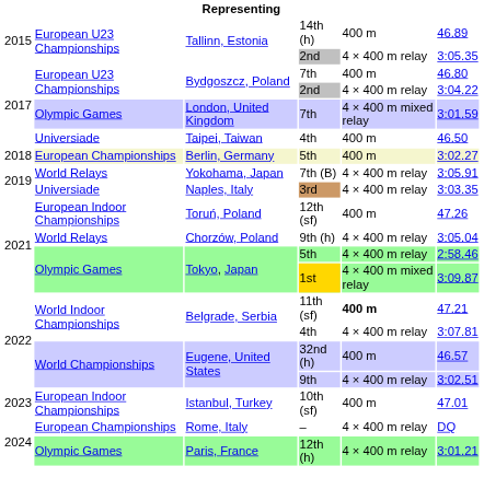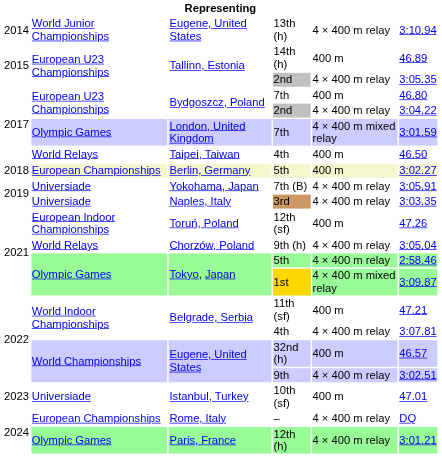 <table>
 <tr>
 <th colspan="6">Representing </th>
+</tr>
+<tr>
+<td>2014</td>
+<td><a href='#'>World Junior Championships</a></td>
+<td><a href='#'>Eugene, United States</a></td>
+<td>13th (h)</td>
+<td>4 × 400 m relay</td>
+<td><a href='#'>3:10.94</a></td>
 </tr>
 <tr>
 <td rowspan=2>2015</td>
 <td rowspan=2><a href='#'>European U23 Championships</a></td>
 <td rowspan=2><a href='#'>Tallinn, Estonia</a></td>
 <td>14th (h)</td>
 <td>400 m</td>
 <td><a href='#'>46.89</a></td>
 </tr>
 <tr>
 <td bgcolor=silver>2nd</td>
 <td>4 × 400 m relay</td>
 <td><a href='#'>3:05.35</a></td>
 </tr>
 <tr>
 <td rowspan=4>2017</td>
 <td rowspan=2><a href='#'>European U23 Championships</a></td>
 <td rowspan=2><a href='#'>Bydgoszcz, Poland</a></td>
 <td>7th</td>
 <td>400 m</td>
 <td><a href='#'>46.80</a></td>
 </tr>
 <tr>
 <td bgcolor=silver>2nd</td>
 <td>4 × 400 m relay</td>
 <td><a href='#'>3:04.22</a></td>
 </tr>
 <tr bgcolor=#CCCCFF>
 <td><a href='#'>Olympic Games</a></td>
 <td><a href='#'>London, United Kingdom</a></td>
 <td>7th</td>
 <td>4 × 400 m mixed relay</td>
 <td><a href='#'>3:01.59</a></td>
 </tr>
 <tr>
-<td><a href='#'>Universiade</a></td>
+<td><a href='#'>World Relays</a></td>
 <td><a href='#'>Taipei, Taiwan</a></td>
 <td>4th</td>
 <td>400 m</td>
 <td><a href='#'>46.50</a></td>
 </tr>
 <tr>
 <td rowspan=2>2018</td>
 </tr>
 <tr bgcolor="#f5f6ce">
 <td><a href='#'>European Championships</a></td>
 <td><a href='#'>Berlin, Germany</a></td>
 <td>5th</td>
 <td>400 m</td>
 <td><a href='#'>3:02.27</a></td>
 </tr>
 <tr>
 <td rowspan=2>2019</td>
-<td><a href='#'>World Relays</a></td>
+<td><a href='#'>Universiade</a></td>
 <td><a href='#'>Yokohama, Japan</a></td>
 <td>7th (B)</td>
 <td>4 × 400 m relay</td>
 <td><a href='#'>3:05.91</a></td>
 </tr>
 <tr>
 <td><a href='#'>Universiade</a></td>
 <td><a href='#'>Naples, Italy</a></td>
 <td bgcolor=cc9966>3rd</td>
 <td>4 × 400 m relay</td>
 <td><a href='#'>3:03.35</a></td>
 </tr>
 <tr>
 <td rowspan=4>2021</td>
 <td><a href='#'>European Indoor Championships</a></td>
 <td><a href='#'>Toruń, Poland</a></td>
 <td>12th (sf)</td>
 <td>400 m</td>
 <td><a href='#'>47.26</a></td>
 </tr>
 <tr>
 <td><a href='#'>World Relays</a></td>
 <td><a href='#'>Chorzów, Poland</a></td>
 <td>9th (h)</td>
 <td>4 × 400 m relay</td>
 <td><a href='#'>3:05.04</a></td>
 </tr>
 <tr bgcolor=98FB98>
 <td rowspan=2><a href='#'>Olympic Games</a></td>
 <td rowspan=2><a href='#'>Tokyo</a>, <a href='#'>Japan</a></td>
 <td>5th</td>
 <td>4 × 400 m relay</td>
 <td><a href='#'>2:58.46</a></td>
 </tr>
 <tr bgcolor=98FB98>
 <td bgcolor=gold>1st</td>
 <td>4 × 400 m mixed relay</td>
 <td><a href='#'>3:09.87</a> <strong></strong></td>
 </tr>
 <tr>
 <td rowspan=4>2022</td>
 <td rowspan=2><a href='#'>World Indoor Championships</a></td>
 <td rowspan=2><a href='#'>Belgrade, Serbia</a></td>
 <td>11th (sf)</td>
-<td><strong>400 m</strong></td>
+<td>400 m</td>
 <td><a href='#'>47.21</a></td>
 </tr>
 <tr>
 <td>4th</td>
 <td>4 × 400 m relay</td>
 <td><a href='#'>3:07.81</a></td>
 </tr>
 <tr bgcolor=#CCCCFF>
 <td rowspan=2><a href='#'>World Championships</a></td>
 <td rowspan=2><a href='#'>Eugene, United States</a></td>
 <td>32nd (h)</td>
 <td>400 m</td>
 <td><a href='#'>46.57</a></td>
 </tr>
 <tr bgcolor=#CCCCFF>
 <td>9th</td>
 <td>4 × 400 m relay</td>
 <td><a href='#'>3:02.51</a></td>
 </tr>
 <tr>
 <td>2023</td>
-<td><a href='#'>European Indoor Championships</a></td>
+<td><a href='#'>Universiade</a></td>
 <td><a href='#'>Istanbul, Turkey</a></td>
 <td>10th (sf)</td>
 <td>400 m</td>
 <td><a href='#'>47.01</a></td>
 </tr>
 <tr>
 <td rowspan=2>2024</td>
 <td><a href='#'>European Championships</a></td>
 <td><a href='#'>Rome, Italy</a></td>
 <td>–</td>
 <td>4 × 400 m relay</td>
 <td><a href='#'>DQ</a></td>
 </tr>
 <tr bgcolor=98FB98>
 <td><a href='#'>Olympic Games</a></td>
 <td><a href='#'>Paris, France</a></td>
 <td>12th (h)</td>
 <td>4 × 400 m relay</td>
 <td><a href='#'>3:01.21</a></td>
 </tr>
 </table>
